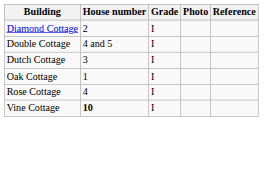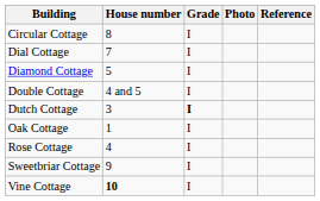 <table class="wikitable">
 <tr style="background: #dddddd;">
 <th>Building</th>
 <th>House number</th>
 <th>Grade</th>
 <th>Photo</th>
 <th>Reference</th>
 </tr>
 <tr>
+<td>Circular Cottage</td>
+<td>8</td>
+<td>I</td>
+<td></td>
+<td></td>
+</tr>
+<tr>
+<td>Dial Cottage</td>
+<td>7</td>
+<td>I</td>
+<td></td>
+<td></td>
+</tr>
+<tr>
 <td><a href='#'>Diamond Cottage</a></td>
-<td>2</td>
+<td>5</td>
 <td>I</td>
 <td></td>
 <td></td>
 </tr>
 <tr>
 <td>Double Cottage</td>
 <td>4 and 5</td>
 <td>I</td>
 <td></td>
 <td></td>
 </tr>
 <tr>
 <td>Dutch Cottage</td>
 <td>3</td>
-<td>I</td>
+<td><strong>I</strong></td>
 <td></td>
 <td></td>
 </tr>
 <tr>
 <td>Oak Cottage</td>
 <td>1</td>
 <td>I</td>
 <td></td>
 <td></td>
 </tr>
 <tr>
 <td>Rose Cottage</td>
 <td>4</td>
 <td>I</td>
 <td></td>
 <td></td>
 </tr>
 <tr>
+<td>Sweetbriar Cottage</td>
+<td>9</td>
+<td>I</td>
+<td></td>
+<td></td>
+</tr>
+<tr>
 <td>Vine Cottage</td>
 <td><strong>10</strong></td>
 <td>I</td>
 <td></td>
 <td></td>
 </tr>
 </table>
